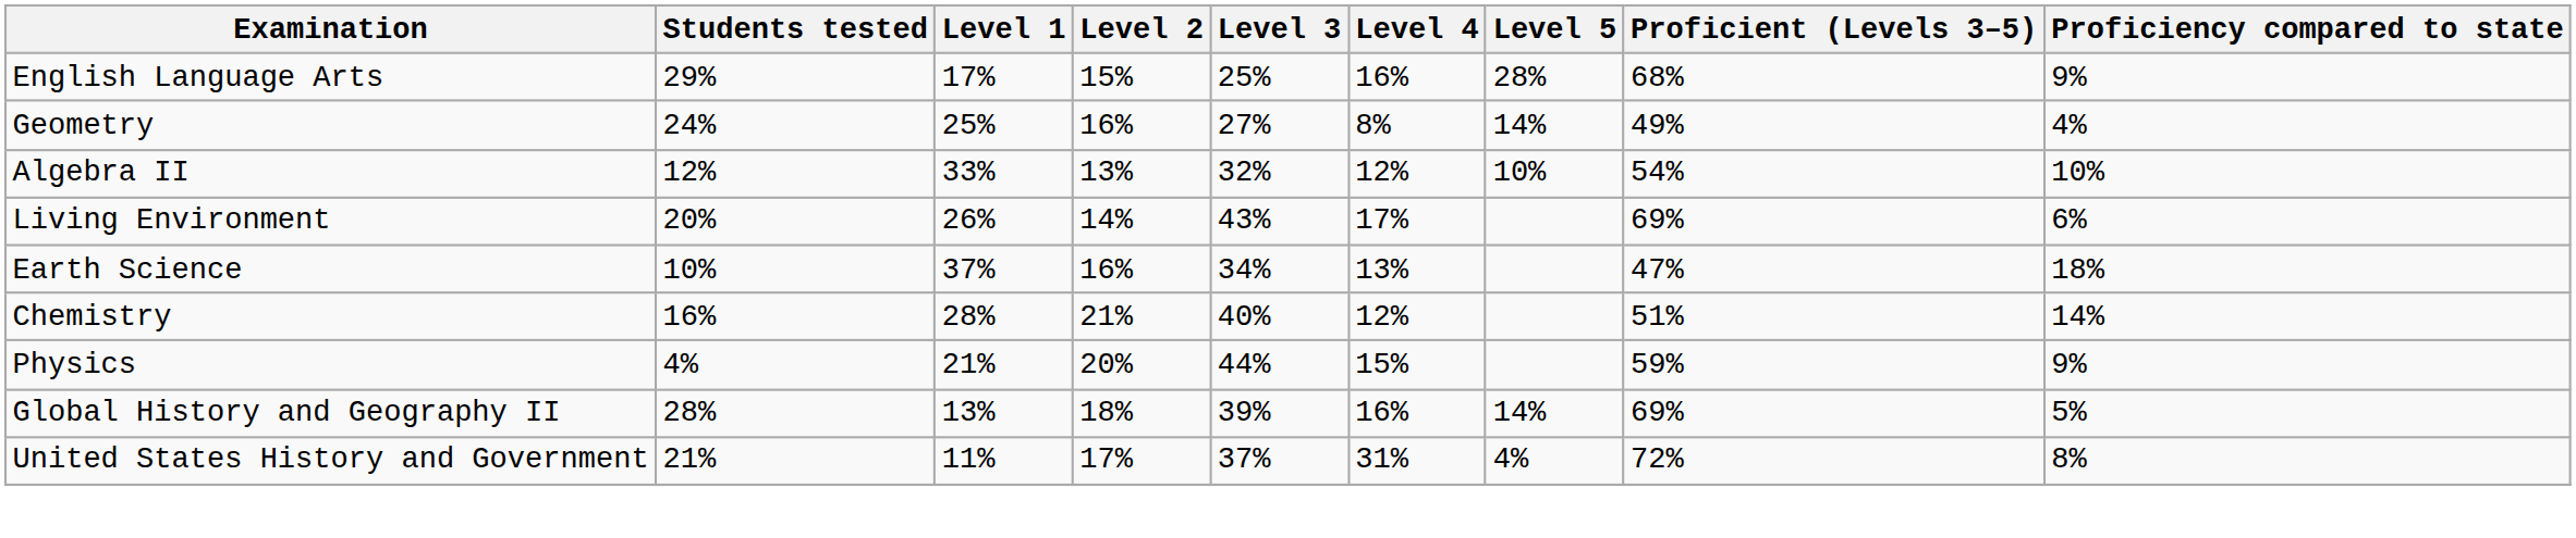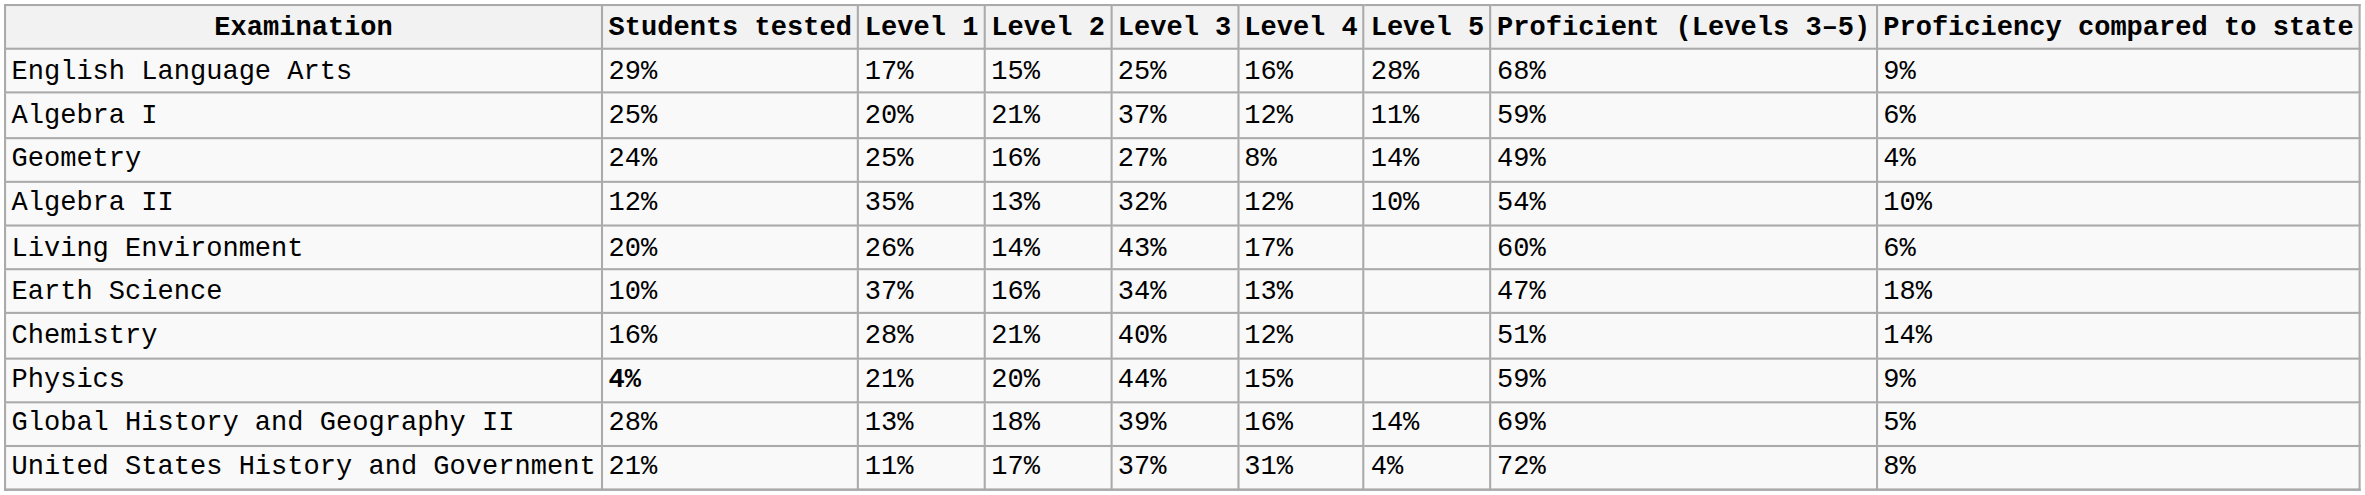 <table class="wikitable sortable">
 <tr>
 <th>Examination</th>
 <th>Students tested</th>
 <th>Level 1</th>
 <th>Level 2</th>
 <th>Level 3</th>
 <th>Level 4</th>
 <th>Level 5</th>
 <th>Proficient (Levels 3–5)</th>
 <th>Proficiency compared to state</th>
 </tr>
 <tr>
 <td>English Language Arts</td>
 <td>29%</td>
 <td>17%</td>
 <td>15%</td>
 <td>25%</td>
 <td>16%</td>
 <td>28%</td>
 <td>68%</td>
 <td> 9%</td>
 </tr>
 <tr>
+<td>Algebra I</td>
+<td>25%</td>
+<td>20%</td>
+<td>21%</td>
+<td>37%</td>
+<td>12%</td>
+<td>11%</td>
+<td>59%</td>
+<td> 6%</td>
+</tr>
+<tr>
 <td>Geometry</td>
 <td>24%</td>
 <td>25%</td>
 <td>16%</td>
 <td>27%</td>
 <td>8%</td>
 <td>14%</td>
 <td>49%</td>
 <td> 4%</td>
 </tr>
 <tr>
 <td>Algebra II</td>
 <td>12%</td>
-<td>33%</td>
+<td>35%</td>
 <td>13%</td>
 <td>32%</td>
 <td>12%</td>
 <td>10%</td>
 <td>54%</td>
 <td> 10%</td>
 </tr>
 <tr>
 <td>Living Environment</td>
 <td>20%</td>
 <td>26%</td>
 <td>14%</td>
 <td>43%</td>
 <td>17%</td>
 <td></td>
-<td>69%</td>
+<td>60%</td>
 <td> 6%</td>
 </tr>
 <tr>
 <td>Earth Science</td>
 <td>10%</td>
 <td>37%</td>
 <td>16%</td>
 <td>34%</td>
 <td>13%</td>
 <td></td>
 <td>47%</td>
 <td> 18%</td>
 </tr>
 <tr>
 <td>Chemistry</td>
 <td>16%</td>
 <td>28%</td>
 <td>21%</td>
 <td>40%</td>
 <td>12%</td>
 <td></td>
 <td>51%</td>
 <td> 14%</td>
 </tr>
 <tr>
 <td>Physics</td>
-<td>4%</td>
+<td><strong>4%</strong></td>
 <td>21%</td>
 <td>20%</td>
 <td>44%</td>
 <td>15%</td>
 <td></td>
 <td>59%</td>
 <td> 9%</td>
 </tr>
 <tr>
 <td>Global History and Geography II</td>
 <td>28%</td>
 <td>13%</td>
 <td>18%</td>
 <td>39%</td>
 <td>16%</td>
 <td>14%</td>
 <td>69%</td>
 <td> 5%</td>
 </tr>
 <tr>
 <td>United States History and Government</td>
 <td>21%</td>
 <td>11%</td>
 <td>17%</td>
 <td>37%</td>
 <td>31%</td>
 <td>4%</td>
 <td>72%</td>
 <td> 8%</td>
 </tr>
 <tr>
 </tr>
 </table>
